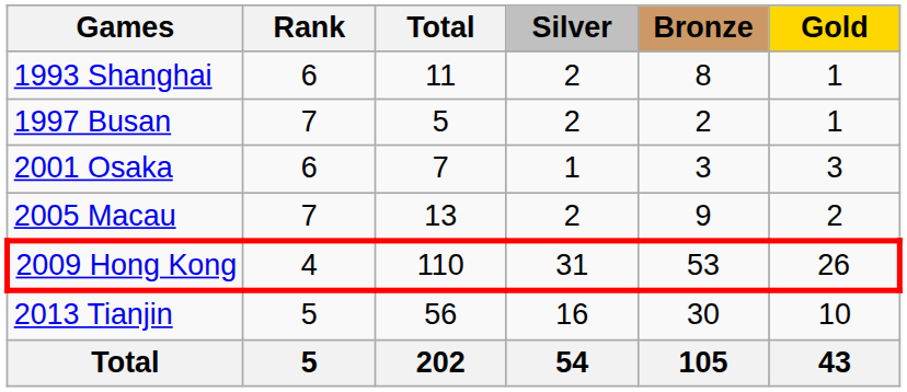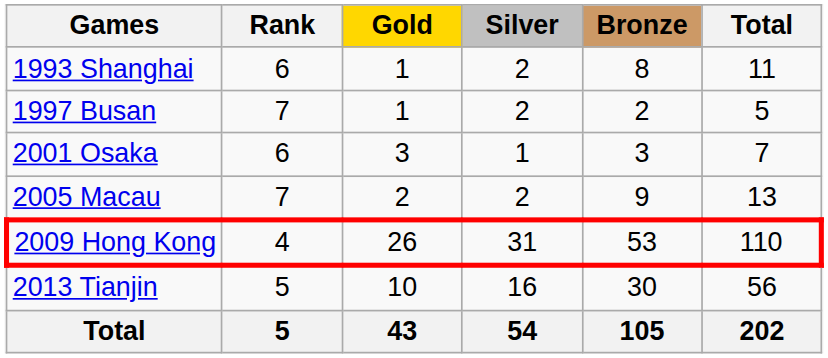 <table class="wikitable sortable" style="margin-top:0em; text-align:center; font-size:100%;">
 <tr>
 <th>Games</th>
 <th style="width:4em;">Rank</th>
-<th style="width:4em;">Total</th>
+<th style="background:gold; width:4em;"><strong>Gold</strong></th>
 <th style="background:silver; width:4em;"><strong>Silver</strong></th>
 <th style="background:#cc9966; width:4em;"><strong>Bronze</strong></th>
-<th style="background:gold; width:4em;"><strong>Gold</strong></th>
+<th style="width:4em;">Total</th>
 </tr>
 <tr>
 <td align=left><a href='#'>1993 Shanghai</a></td>
 <td>6</td>
-<td>11</td>
+<td>1</td>
 <td>2</td>
 <td>8</td>
-<td>1</td>
+<td>11</td>
 </tr>
 <tr>
 <td align=left><a href='#'>1997 Busan</a></td>
 <td>7</td>
-<td>5</td>
+<td>1</td>
 <td>2</td>
 <td>2</td>
-<td>1</td>
+<td>5</td>
 </tr>
 <tr>
 <td align=left><a href='#'>2001 Osaka</a></td>
 <td>6</td>
-<td>7</td>
+<td>3</td>
 <td>1</td>
 <td>3</td>
-<td>3</td>
+<td>7</td>
 </tr>
 <tr>
 <td align=left><a href='#'>2005 Macau</a></td>
 <td>7</td>
-<td>13</td>
+<td>2</td>
 <td>2</td>
 <td>9</td>
-<td>2</td>
+<td>13</td>
 </tr>
 <tr style="border: 3px solid red">
 <td align=left><a href='#'>2009 Hong Kong</a></td>
 <td>4</td>
-<td>110</td>
+<td>26</td>
 <td>31</td>
 <td>53</td>
-<td>26</td>
+<td>110</td>
 </tr>
 <tr>
 <td align=left><a href='#'>2013 Tianjin</a></td>
 <td>5</td>
-<td>56</td>
+<td>10</td>
 <td>16</td>
 <td>30</td>
-<td>10</td>
+<td>56</td>
 </tr>
 <tr>
 <th>Total</th>
 <th>5</th>
-<th>202</th>
+<th>43</th>
 <th>54</th>
 <th>105</th>
-<th>43</th>
+<th>202</th>
 </tr>
 </table>
